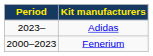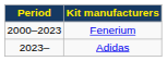 <table class="wikitable" style="text-align: center">
 <tr>
 <th style="color:#FFED00; background:#163962;">Period</th>
 <th style="color:#FFED00; background:#163962;">Kit manufacturers</th>
 </tr>
 <tr>
+<td>2000–2023</td>
+<td><a href='#'>Fenerium</a></td>
+</tr>
+<tr>
 <td>2023–</td>
 <td><a href='#'>Adidas</a></td>
 </tr>
-<tr>
-<td>2000–2023</td>
-<td><a href='#'>Fenerium</a></td>
-</tr>
 </table>
